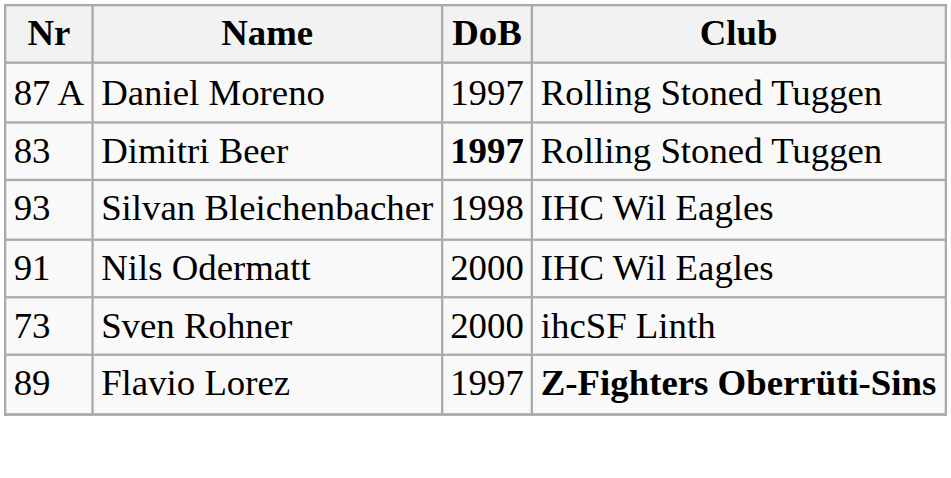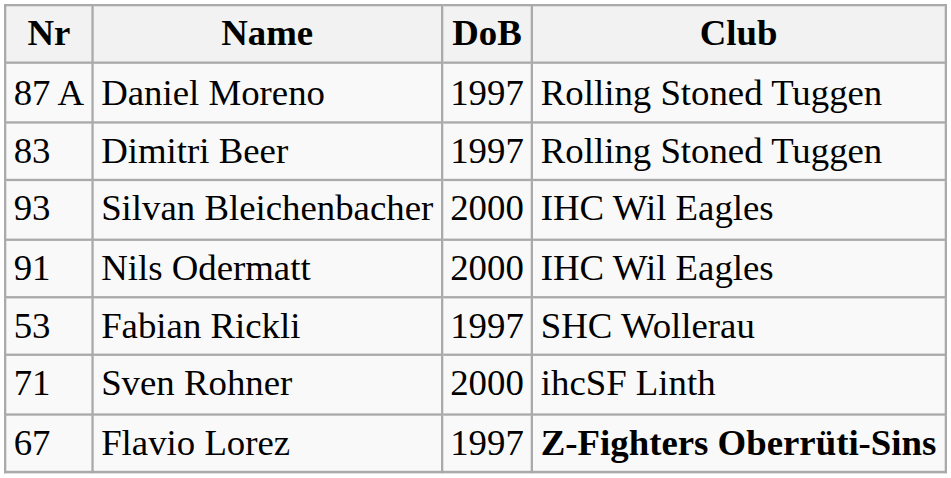 <table class="wikitable">
 <tr>
 <th>Nr</th>
 <th>Name</th>
 <th>DoB</th>
 <th>Club</th>
 </tr>
 <tr>
 <td>87 A</td>
 <td>Daniel Moreno</td>
 <td>1997</td>
 <td>Rolling Stoned Tuggen</td>
 </tr>
 <tr>
 <td>83</td>
 <td>Dimitri Beer</td>
-<td><strong>1997</strong></td>
+<td>1997</td>
 <td>Rolling Stoned Tuggen</td>
 </tr>
 <tr>
 <td>93</td>
 <td>Silvan Bleichenbacher</td>
-<td>1998</td>
+<td>2000</td>
 <td>IHC Wil Eagles</td>
 </tr>
 <tr>
 <td>91</td>
 <td>Nils Odermatt</td>
 <td>2000</td>
 <td>IHC Wil Eagles</td>
 </tr>
 <tr>
-<td>73</td>
+<td>53</td>
+<td>Fabian Rickli</td>
+<td>1997</td>
+<td>SHC Wollerau</td>
+</tr>
+<tr>
+<td>71</td>
 <td>Sven Rohner</td>
 <td>2000</td>
 <td>ihcSF Linth</td>
 </tr>
 <tr>
-<td>89</td>
+<td>67</td>
 <td>Flavio Lorez</td>
 <td>1997</td>
 <td><strong>Z-Fighters Oberrüti-Sins</strong></td>
 </tr>
 <tr>
 </tr>
 </table>
